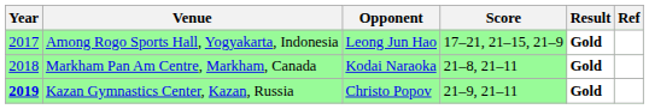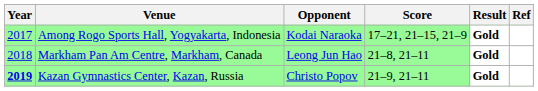 <table class="sortable wikitable" style="font-size: 90%;">
 <tr>
 <th>Year</th>
 <th>Venue</th>
 <th>Opponent</th>
 <th>Score</th>
 <th>Result</th>
 <th>Ref</th>
 </tr>
 <tr style="background:#98FB98">
 <td align="center"><a href='#'>2017</a></td>
 <td align="left"><a href='#'>Among Rogo Sports Hall</a>, <a href='#'>Yogyakarta</a>, Indonesia</td>
-<td align="left"> <a href='#'>Leong Jun Hao</a></td>
+<td align="left"> <a href='#'>Kodai Naraoka</a></td>
 <td align="left">17–21, 21–15, 21–9</td>
 <td style="text-align:left; background:white"> <strong>Gold</strong></td>
 <td style="text-align:center; background:white"></td>
 </tr>
 <tr style="background:#98FB98">
 <td align="center"><a href='#'>2018</a></td>
 <td align="left"><a href='#'>Markham Pan Am Centre</a>, <a href='#'>Markham</a>, Canada</td>
-<td align="left"> <a href='#'>Kodai Naraoka</a></td>
+<td align="left"> <a href='#'>Leong Jun Hao</a></td>
 <td align="left">21–8, 21–11</td>
 <td style="text-align:left; background:white"> <strong>Gold</strong></td>
 <td style="text-align:center; background:white"></td>
 </tr>
 <tr style="background:#98FB98">
 <td align="center"><strong><a href='#'>2019</a></strong></td>
 <td align="left"><a href='#'>Kazan Gymnastics Center</a>, <a href='#'>Kazan</a>, Russia</td>
 <td align="left"> <a href='#'>Christo Popov</a></td>
 <td align="left">21–9, 21–11</td>
 <td style="text-align:left; background:white"> <strong>Gold</strong></td>
 <td style="text-align:center; background:white"></td>
 </tr>
 </table>
